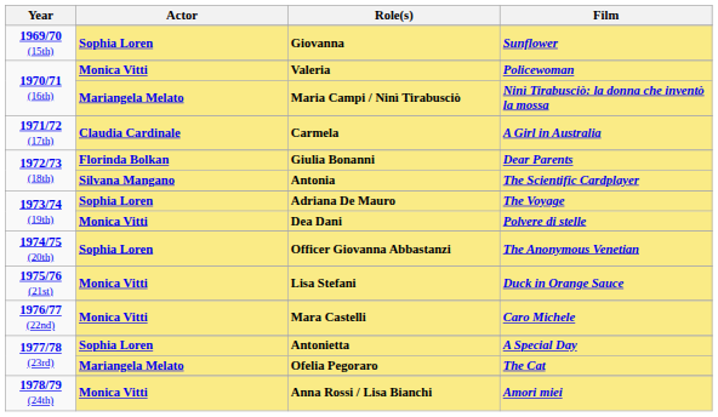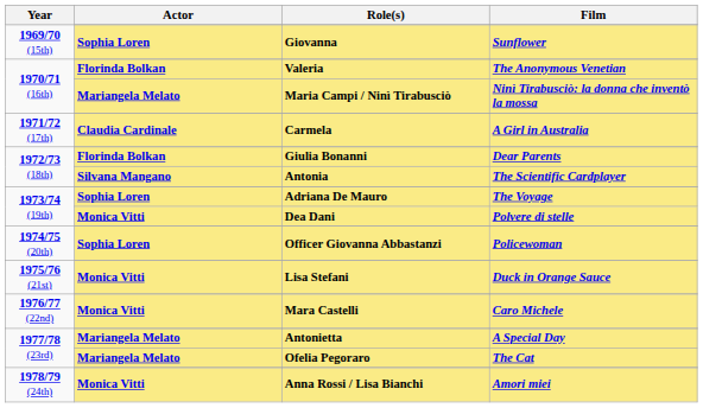 <table class="wikitable" style="width:100%">
 <tr bgcolor="#bebebe">
 <th width="10%">Year</th>
 <th width="30%">Actor</th>
 <th width="30%">Role(s)</th>
 <th width="30%">Film</th>
 </tr>
 <tr>
 <td rowspan=2 style="text-align:center"><strong><a href='#'>1969/70</a></strong><br><small><a href='#'>(15th)</a></small></td>
 </tr>
 <tr style="background:#FAEB86">
 <td><strong><a href='#'>Sophia Loren</a></strong></td>
 <td><strong>Giovanna</strong></td>
 <td><strong><em><a href='#'>Sunflower</a></em></strong></td>
 </tr>
 <tr>
 <td rowspan=3 style="text-align:center"><strong><a href='#'>1970/71</a></strong><br><small><a href='#'>(16th)</a></small></td>
 </tr>
 <tr style="background:#FAEB86">
-<td><strong><a href='#'>Monica Vitti</a></strong></td>
+<td><strong><a href='#'>Florinda Bolkan</a></strong></td>
 <td><strong>Valeria</strong></td>
-<td><strong><em><a href='#'>Policewoman</a></em></strong></td>
+<td><strong><em><a href='#'>The Anonymous Venetian</a></em></strong></td>
 </tr>
 <tr style="background:#FAEB86">
 <td><strong><a href='#'>Mariangela Melato</a></strong></td>
 <td><strong>Maria Campi / Ninì Tirabusciò</strong></td>
 <td><strong><em><a href='#'>Ninì Tirabusciò: la donna che inventò la mossa</a></em></strong></td>
 </tr>
 <tr>
 <td rowspan=2 style="text-align:center"><strong><a href='#'>1971/72</a></strong><br><small><a href='#'>(17th)</a></small></td>
 </tr>
 <tr style="background:#FAEB86">
 <td><strong><a href='#'>Claudia Cardinale</a></strong></td>
 <td><strong>Carmela</strong></td>
 <td><strong><em><a href='#'>A Girl in Australia</a></em></strong></td>
 </tr>
 <tr>
 <td rowspan=3 style="text-align:center"><strong><a href='#'>1972/73</a></strong><br><small><a href='#'>(18th)</a></small></td>
 </tr>
 <tr style="background:#FAEB86">
 <td><strong><a href='#'>Florinda Bolkan</a></strong></td>
 <td><strong>Giulia Bonanni</strong></td>
 <td><strong><em><a href='#'>Dear Parents</a></em></strong></td>
 </tr>
 <tr style="background:#FAEB86">
 <td><strong><a href='#'>Silvana Mangano</a></strong></td>
 <td><strong>Antonia</strong></td>
 <td><strong><em><a href='#'>The Scientific Cardplayer</a></em></strong></td>
 </tr>
 <tr>
 <td rowspan=3 style="text-align:center"><strong><a href='#'>1973/74</a></strong><br><small><a href='#'>(19th)</a></small></td>
 </tr>
 <tr style="background:#FAEB86">
 <td><strong><a href='#'>Sophia Loren</a></strong></td>
 <td><strong>Adriana De Mauro</strong></td>
 <td><strong><em><a href='#'>The Voyage</a></em></strong></td>
 </tr>
 <tr style="background:#FAEB86">
 <td><strong><a href='#'>Monica Vitti</a></strong></td>
 <td><strong>Dea Dani</strong></td>
 <td><strong><em><a href='#'>Polvere di stelle</a></em></strong></td>
 </tr>
 <tr>
 <td rowspan=2 style="text-align:center"><strong><a href='#'>1974/75</a></strong><br><small><a href='#'>(20th)</a></small></td>
 </tr>
 <tr style="background:#FAEB86">
 <td><strong><a href='#'>Sophia Loren</a></strong></td>
 <td><strong>Officer Giovanna Abbastanzi</strong></td>
-<td><strong><em><a href='#'>The Anonymous Venetian</a></em></strong></td>
+<td><strong><em><a href='#'>Policewoman</a></em></strong></td>
 </tr>
 <tr>
 <td rowspan=2 style="text-align:center"><strong><a href='#'>1975/76</a></strong><br><small><a href='#'>(21st)</a></small></td>
 </tr>
 <tr style="background:#FAEB86">
 <td><strong><a href='#'>Monica Vitti</a></strong></td>
 <td><strong>Lisa Stefani</strong></td>
 <td><strong><em><a href='#'>Duck in Orange Sauce</a></em></strong></td>
 </tr>
 <tr>
 <td rowspan=2 style="text-align:center"><strong><a href='#'>1976/77</a></strong><br><small><a href='#'>(22nd)</a></small></td>
 </tr>
 <tr style="background:#FAEB86">
 <td><strong><a href='#'>Monica Vitti</a></strong></td>
 <td><strong>Mara Castelli</strong></td>
 <td><strong><em><a href='#'>Caro Michele</a></em></strong></td>
 </tr>
 <tr>
 <td rowspan=3 style="text-align:center"><strong><a href='#'>1977/78</a></strong><br><small><a href='#'>(23rd)</a></small></td>
 </tr>
 <tr style="background:#FAEB86">
-<td><strong><a href='#'>Sophia Loren</a></strong></td>
+<td><strong><a href='#'>Mariangela Melato</a></strong></td>
 <td><strong>Antonietta</strong></td>
 <td><strong><em><a href='#'>A Special Day</a></em></strong></td>
 </tr>
 <tr style="background:#FAEB86">
 <td><strong><a href='#'>Mariangela Melato</a></strong></td>
 <td><strong>Ofelia Pegoraro</strong></td>
 <td><strong><em><a href='#'>The Cat</a></em></strong></td>
 </tr>
 <tr>
 <td rowspan=2 style="text-align:center"><strong><a href='#'>1978/79</a></strong><br><small><a href='#'>(24th)</a></small></td>
 </tr>
 <tr style="background:#FAEB86">
 <td><strong><a href='#'>Monica Vitti</a></strong></td>
 <td><strong>Anna Rossi / Lisa Bianchi</strong></td>
 <td><strong><em><a href='#'>Amori miei</a></em></strong></td>
 </tr>
 </table>
